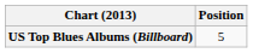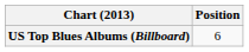 <table class="wikitable plainrowheaders" style="text-align:center;">
 <tr>
 <th scope="col">Chart (2013)</th>
 <th scope="col">Position</th>
 </tr>
 <tr>
 <th scope="row">US Top Blues Albums (<em>Billboard</em>)</th>
-<td>5</td>
+<td>6</td>
 </tr>
 </table>
